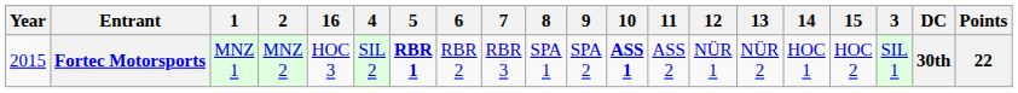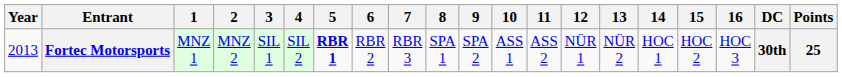 <table class="wikitable" style="text-align:center; font-size:85%">
 <tr>
 <th>Year</th>
 <th>Entrant</th>
 <th>1</th>
 <th>2</th>
-<th>16</th>
+<th>3</th>
 <th>4</th>
 <th>5</th>
 <th>6</th>
 <th>7</th>
 <th>8</th>
 <th>9</th>
 <th>10</th>
 <th>11</th>
 <th>12</th>
 <th>13</th>
 <th>14</th>
 <th>15</th>
-<th>3</th>
+<th>16</th>
 <th>DC</th>
 <th>Points</th>
 </tr>
 <tr>
-<td><a href='#'>2015</a></td>
+<td><a href='#'>2013</a></td>
 <th nowrap><a href='#'>Fortec Motorsports</a></th>
 <td style="background:#DFFFDF;"><a href='#'>MNZ<br>1</a><br></td>
 <td style="background:#DFFFDF;"><a href='#'>MNZ<br>2</a><br></td>
-<td><a href='#'>HOC<br>3</a></td>
+<td style="background:#DFFFDF;"><a href='#'>SIL<br>1</a><br></td>
 <td style="background:#DFFFDF;"><a href='#'>SIL<br>2</a><br></td>
 <td><strong><a href='#'>RBR<br>1</a></strong></td>
 <td><a href='#'>RBR<br>2</a></td>
 <td><a href='#'>RBR<br>3</a></td>
 <td><a href='#'>SPA<br>1</a></td>
 <td><a href='#'>SPA<br>2</a></td>
-<td><strong><a href='#'>ASS<br>1</a></strong></td>
+<td><a href='#'>ASS<br>1</a></td>
 <td><a href='#'>ASS<br>2</a></td>
 <td><a href='#'>NÜR<br>1</a></td>
 <td><a href='#'>NÜR<br>2</a></td>
 <td><a href='#'>HOC<br>1</a></td>
 <td><a href='#'>HOC<br>2</a></td>
-<td style="background:#DFFFDF;"><a href='#'>SIL<br>1</a><br></td>
+<td><a href='#'>HOC<br>3</a></td>
 <th>30th</th>
-<th>22</th>
+<th>25</th>
 </tr>
 </table>
